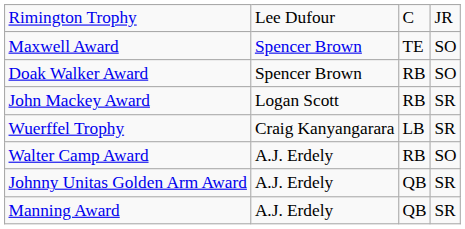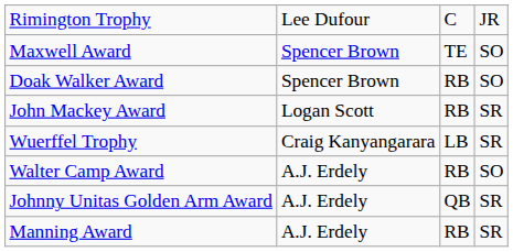 <table class="wikitable">
 <tr>
 <td><a href='#'>Rimington Trophy</a></td>
 <td>Lee Dufour</td>
 <td>C</td>
 <td>JR</td>
 </tr>
 <tr>
 <td><a href='#'>Maxwell Award</a></td>
 <td><a href='#'>Spencer Brown</a></td>
 <td>TE</td>
 <td>SO</td>
 </tr>
 <tr>
 <td><a href='#'>Doak Walker Award</a></td>
 <td>Spencer Brown</td>
 <td>RB</td>
 <td>SO</td>
 </tr>
 <tr>
 <td><a href='#'>John Mackey Award</a></td>
 <td>Logan Scott</td>
 <td>RB</td>
 <td>SR</td>
 </tr>
 <tr>
 <td><a href='#'>Wuerffel Trophy</a></td>
 <td>Craig Kanyangarara</td>
 <td>LB</td>
 <td>SR</td>
 </tr>
 <tr>
 <td><a href='#'>Walter Camp Award</a></td>
 <td>A.J. Erdely</td>
 <td>RB</td>
 <td>SO</td>
 </tr>
 <tr>
 <td><a href='#'>Johnny Unitas Golden Arm Award</a></td>
 <td>A.J. Erdely</td>
 <td>QB</td>
 <td>SR</td>
 </tr>
 <tr>
 <td><a href='#'>Manning Award</a></td>
 <td>A.J. Erdely</td>
-<td>QB</td>
+<td>RB</td>
 <td>SR</td>
 </tr>
 </table>
